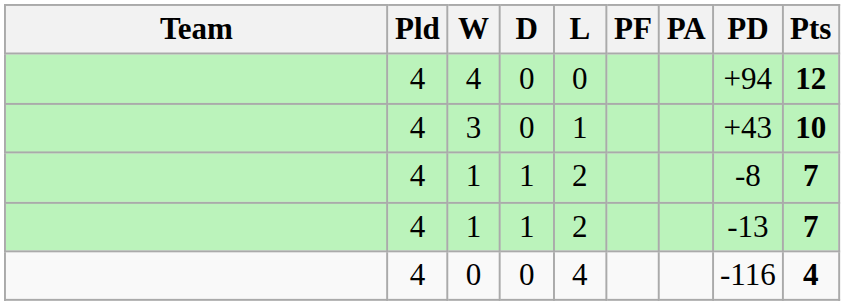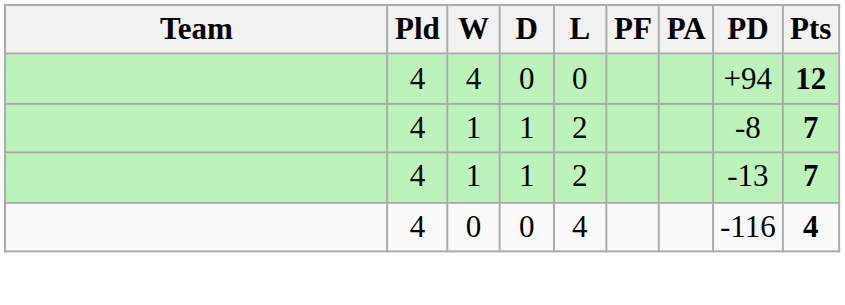 <table class="wikitable" style="text-align:center;">
 <tr>
 <th width=190>Team</th>
 <th width=20 abbr="Played">Pld</th>
 <th width=20 abbr="Won">W</th>
 <th width=20 abbr="Drawn">D</th>
 <th width=20 abbr="Lost">L</th>
 <th width=20 abbr="Points for">PF</th>
 <th width=20 abbr="Points against">PA</th>
 <th width=25 abbr="Points difference">PD</th>
 <th width=20 abbr="Points">Pts</th>
 </tr>
 <tr bgcolor=BBF3BB>
 <td align=left></td>
 <td>4</td>
 <td>4</td>
 <td>0</td>
 <td>0</td>
 <td></td>
 <td></td>
 <td>+94</td>
 <td><strong>12</strong></td>
-</tr>
-<tr bgcolor=BBF3BB>
-<td align=left></td>
-<td>4</td>
-<td>3</td>
-<td>0</td>
-<td>1</td>
-<td></td>
-<td></td>
-<td>+43</td>
-<td><strong>10</strong></td>
 </tr>
 <tr bgcolor=BBF3BB>
 <td align=left></td>
 <td>4</td>
 <td>1</td>
 <td>1</td>
 <td>2</td>
 <td></td>
 <td></td>
 <td>-8</td>
 <td><strong>7</strong></td>
 </tr>
 <tr bgcolor=BBF3BB>
 <td align=left></td>
 <td>4</td>
 <td>1</td>
 <td>1</td>
 <td>2</td>
 <td></td>
 <td></td>
 <td>-13</td>
 <td><strong>7</strong></td>
 </tr>
 <tr>
 <td align=left></td>
 <td>4</td>
 <td>0</td>
 <td>0</td>
 <td>4</td>
 <td></td>
 <td></td>
 <td>-116</td>
 <td><strong>4</strong></td>
 </tr>
 </table>
